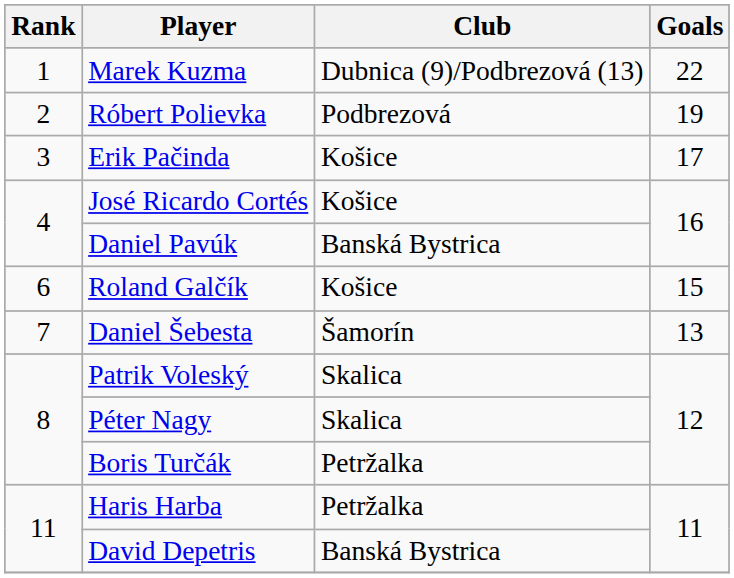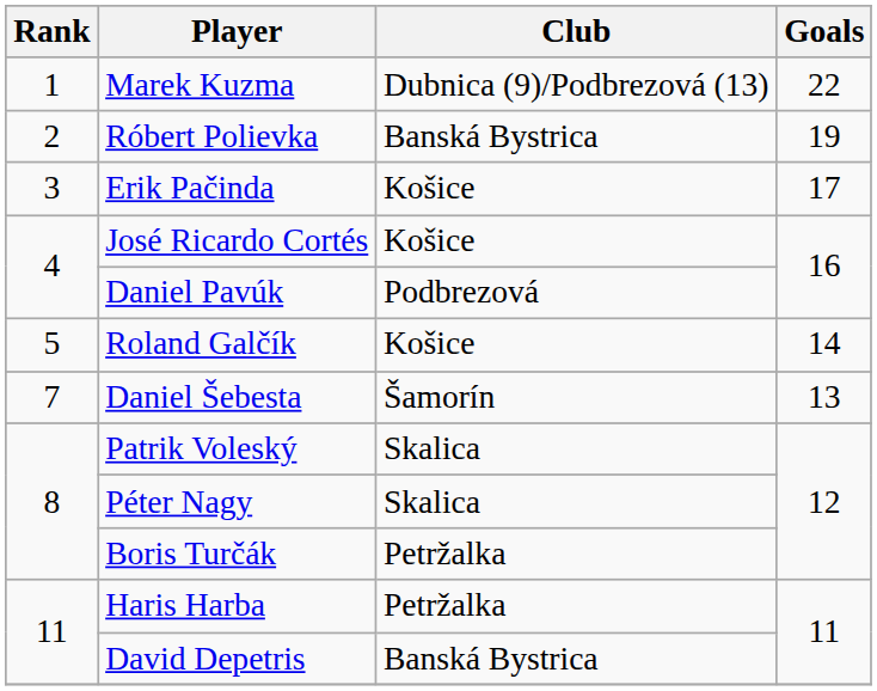 <table class="wikitable" style="text-align:center">
 <tr>
 <th>Rank</th>
 <th>Player</th>
 <th>Club</th>
 <th>Goals</th>
 </tr>
 <tr>
 <td>1</td>
 <td align="left"> <a href='#'>Marek Kuzma</a></td>
 <td align="left">Dubnica (9)/Podbrezová (13)</td>
 <td>22</td>
 </tr>
 <tr>
 <td>2</td>
 <td align="left"> <a href='#'>Róbert Polievka</a></td>
-<td align="left">Podbrezová</td>
+<td align="left">Banská Bystrica</td>
 <td>19</td>
 </tr>
 <tr>
 <td>3</td>
 <td align="left"> <a href='#'>Erik Pačinda</a></td>
 <td align="left">Košice</td>
 <td>17</td>
 </tr>
 <tr>
 <td rowspan="2">4</td>
 <td align="left"> <a href='#'>José Ricardo Cortés</a></td>
 <td align="left">Košice</td>
 <td rowspan="2">16</td>
 </tr>
 <tr>
 <td align="left"> <a href='#'>Daniel Pavúk</a></td>
-<td align="left">Banská Bystrica</td>
+<td align="left">Podbrezová</td>
 </tr>
 <tr>
-<td rowspan="1">6</td>
+<td rowspan="1">5</td>
 <td align="left"> <a href='#'>Roland Galčík</a></td>
 <td align="left">Košice</td>
-<td rowspan="1">15</td>
+<td rowspan="1">14</td>
 </tr>
 <tr>
 <td rowspan="1">7</td>
 <td align="left"> <a href='#'>Daniel Šebesta</a></td>
 <td align="left">Šamorín</td>
 <td rowspan="1">13</td>
 </tr>
 <tr>
 <td rowspan="3">8</td>
 <td align="left"> <a href='#'>Patrik Voleský</a></td>
 <td align="left">Skalica</td>
 <td rowspan="3">12</td>
 </tr>
 <tr>
 <td align="left"> <a href='#'>Péter Nagy</a></td>
 <td align="left">Skalica</td>
 </tr>
 <tr>
 <td align="left"> <a href='#'>Boris Turčák</a></td>
 <td align="left">Petržalka</td>
 </tr>
 <tr>
 <td rowspan="2">11</td>
 <td align="left"> <a href='#'>Haris Harba</a></td>
 <td align="left">Petržalka</td>
 <td rowspan="2">11</td>
 </tr>
 <tr>
 <td align="left"> <a href='#'>David Depetris</a></td>
 <td align="left">Banská Bystrica</td>
 </tr>
 <tr>
 </tr>
 </table>
